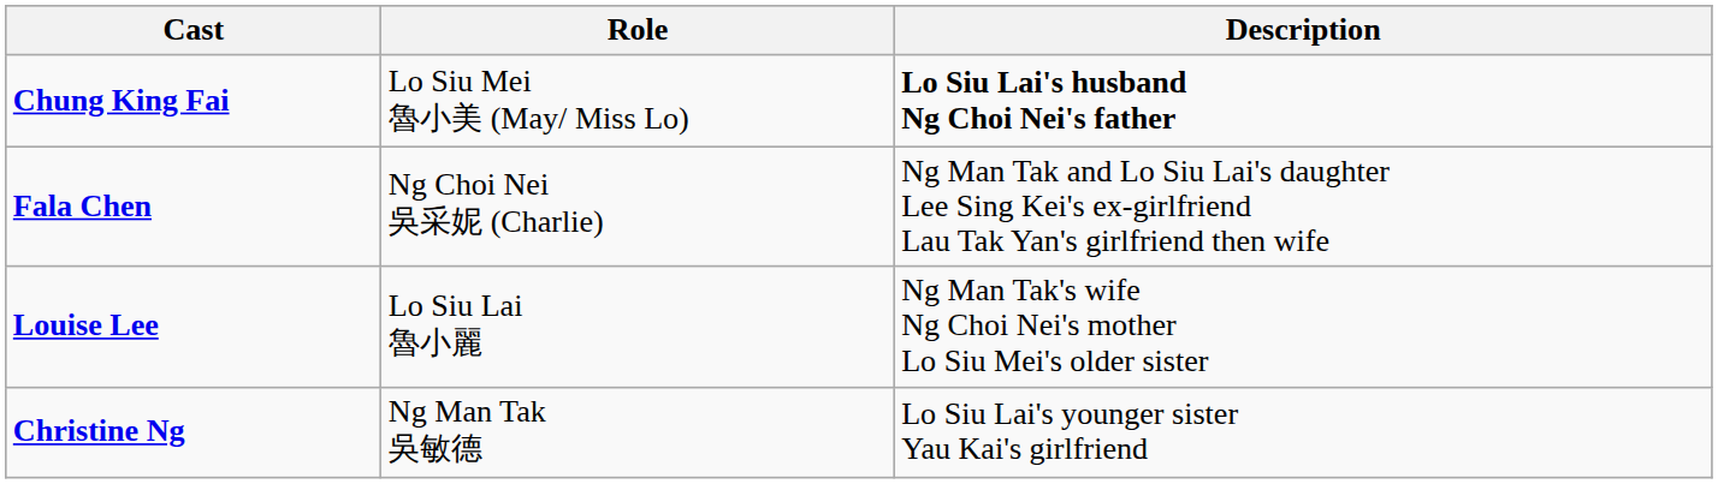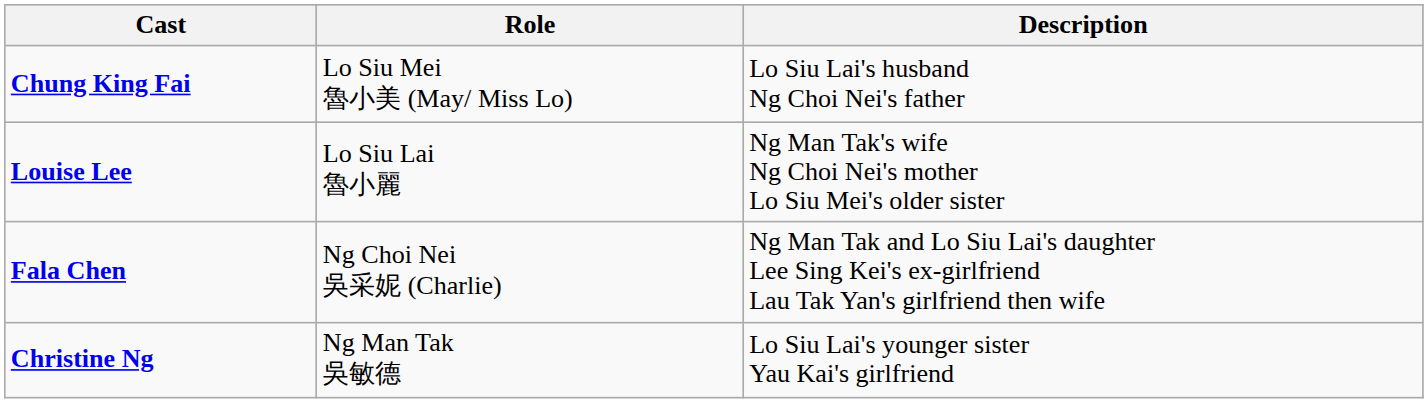 <table class="wikitable" width="55%">
 <tr>
 <th>Cast</th>
 <th>Role</th>
 <th>Description</th>
 </tr>
 <tr>
 <td><strong><a href='#'>Chung King Fai</a></strong></td>
 <td>Lo Siu Mei <br> 魯小美 (May/ Miss Lo)</td>
-<td><strong>Lo Siu Lai's husband <br> Ng Choi Nei's father</strong></td>
+<td>Lo Siu Lai's husband <br> Ng Choi Nei's father</td>
+</tr>
+<tr>
+<td><strong><a href='#'>Louise Lee</a></strong></td>
+<td>Lo Siu Lai <br> 魯小麗</td>
+<td>Ng Man Tak's wife <br> Ng Choi Nei's mother <br> Lo Siu Mei's older sister</td>
 </tr>
 <tr>
 <td><strong><a href='#'>Fala Chen</a></strong></td>
 <td>Ng Choi Nei <br> 吳采妮 (Charlie)</td>
 <td>Ng Man Tak and Lo Siu Lai's daughter <br> Lee Sing Kei's ex-girlfriend <br> Lau Tak Yan's girlfriend then wife</td>
 </tr>
 <tr>
-<td><strong><a href='#'>Louise Lee</a></strong></td>
-<td>Lo Siu Lai <br> 魯小麗</td>
-<td>Ng Man Tak's wife <br> Ng Choi Nei's mother <br> Lo Siu Mei's older sister</td>
-</tr>
-<tr>
 <td><strong><a href='#'>Christine Ng</a></strong></td>
 <td>Ng Man Tak <br> 吳敏德</td>
 <td>Lo Siu Lai's younger sister <br> Yau Kai's girlfriend</td>
 </tr>
 </table>
